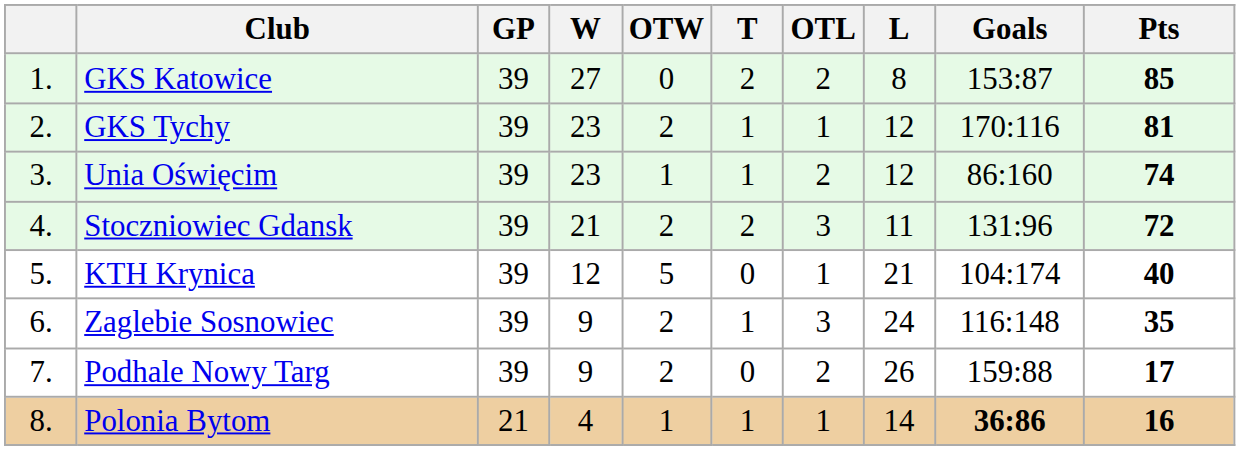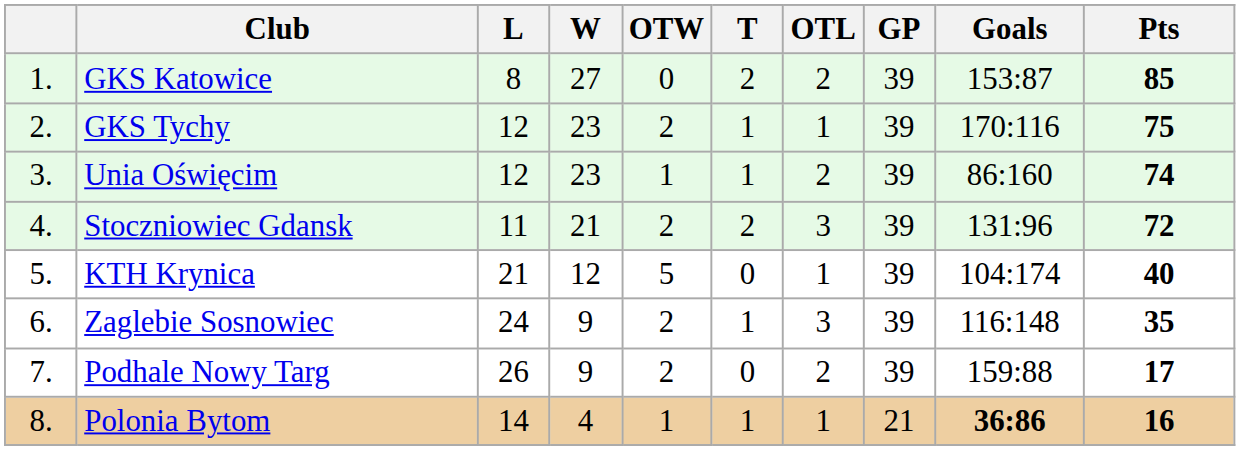 <table class="wikitable">
 <tr>
 <th width="30"></th>
 <th width="200">Club</th>
-<th width="30">GP</th>
+<th width="30">L</th>
 <th width="30">W</th>
 <th width="30">OTW</th>
 <th width="30">T</th>
 <th width="30">OTL</th>
-<th width="30">L</th>
+<th width="30">GP</th>
 <th width="70">Goals</th>
 <th width="70">Pts</th>
 </tr>
 <tr bgcolor="#e6fae6" align="center">
 <td>1.</td>
 <td align="left"><a href='#'>GKS Katowice</a></td>
-<td>39</td>
+<td>8</td>
 <td>27</td>
 <td>0</td>
 <td>2</td>
 <td>2</td>
-<td>8</td>
+<td>39</td>
 <td>153:87</td>
 <td><strong>85</strong></td>
 </tr>
 <tr bgcolor="#e6fae6" align="center">
 <td>2.</td>
 <td align="left"><a href='#'>GKS Tychy</a></td>
-<td>39</td>
+<td>12</td>
 <td>23</td>
 <td>2</td>
 <td>1</td>
 <td>1</td>
-<td>12</td>
+<td>39</td>
 <td>170:116</td>
-<td><strong>81</strong></td>
+<td><strong>75</strong></td>
 </tr>
 <tr bgcolor="#e6fae6" align="center">
 <td>3.</td>
 <td align="left"><a href='#'>Unia Oświęcim</a></td>
-<td>39</td>
+<td>12</td>
 <td>23</td>
 <td>1</td>
 <td>1</td>
 <td>2</td>
-<td>12</td>
+<td>39</td>
 <td>86:160</td>
 <td><strong>74</strong></td>
 </tr>
 <tr bgcolor="#e6fae6" align="center">
 <td>4.</td>
 <td align="left"><a href='#'>Stoczniowiec Gdansk</a></td>
-<td>39</td>
+<td>11</td>
 <td>21</td>
 <td>2</td>
 <td>2</td>
 <td>3</td>
-<td>11</td>
+<td>39</td>
 <td>131:96</td>
 <td><strong>72</strong></td>
 </tr>
 <tr bgcolor="#FFFFFF" align="center">
 <td>5.</td>
 <td align="left"><a href='#'>KTH Krynica</a></td>
-<td>39</td>
+<td>21</td>
 <td>12</td>
 <td>5</td>
 <td>0</td>
 <td>1</td>
-<td>21</td>
+<td>39</td>
 <td>104:174</td>
 <td><strong>40</strong></td>
 </tr>
 <tr bgcolor="#FFFFFF" align="center">
 <td>6.</td>
 <td align="left"><a href='#'>Zaglebie Sosnowiec</a></td>
-<td>39</td>
+<td>24</td>
 <td>9</td>
 <td>2</td>
 <td>1</td>
 <td>3</td>
-<td>24</td>
+<td>39</td>
 <td>116:148</td>
 <td><strong>35</strong></td>
 </tr>
 <tr bgcolor="#FFFFFF" align="center">
 <td>7.</td>
 <td align="left"><a href='#'>Podhale Nowy Targ</a></td>
-<td>39</td>
+<td>26</td>
 <td>9</td>
 <td>2</td>
 <td>0</td>
 <td>2</td>
-<td>26</td>
+<td>39</td>
 <td>159:88</td>
 <td><strong>17</strong></td>
 </tr>
 <tr bgcolor="#EECFA1" align="center">
 <td>8.</td>
 <td align="left"><a href='#'>Polonia Bytom</a></td>
-<td>21</td>
+<td>14</td>
 <td>4</td>
 <td>1</td>
 <td>1</td>
 <td>1</td>
-<td>14</td>
+<td>21</td>
 <td><strong>36:86</strong></td>
 <td><strong>16</strong></td>
 </tr>
 </table>
